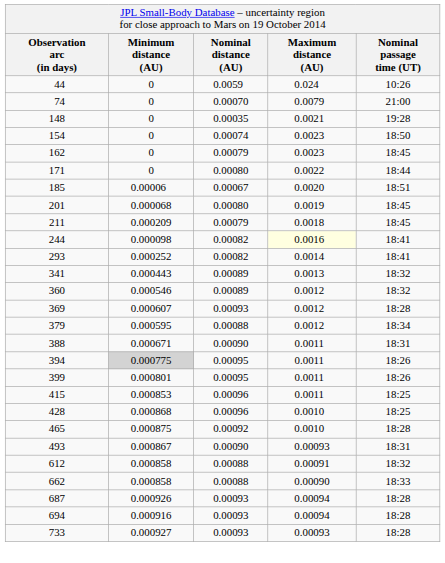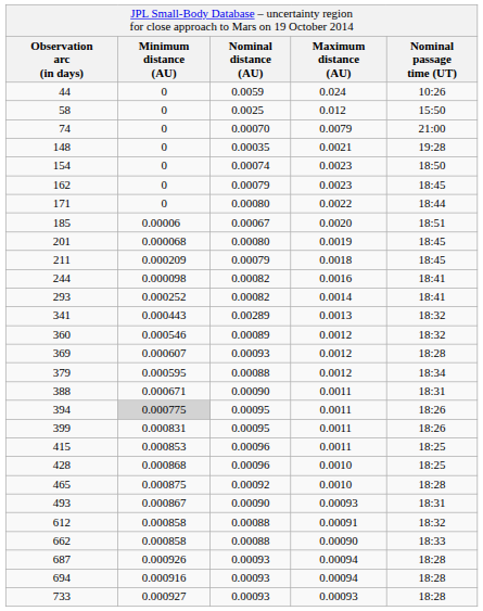 <table class="wikitable sortable collapsible collapsed" style="text-align:center; margin:0.2em auto; min-width:40em;">
 <tr>
 <th colspan=5 style="font-weight:normal"><a href='#'>JPL Small-Body Database</a> – uncertainty region<br>for close approach to Mars on 19 October 2014</th>
 </tr>
 <tr>
 <th>Observation<br>arc<br>(in days)</th>
 <th>Minimum<br>distance<br>(AU)</th>
 <th>Nominal<br>distance<br>(AU)</th>
 <th>Maximum<br>distance<br>(AU)</th>
 <th>Nominal<br>passage<br>time (UT)</th>
 </tr>
 <tr>
 <td>  44</td>
 <td>0</td>
 <td>0.0059  </td>
 <td>0.024    </td>
 <td>10:26</td>
+</tr>
+<tr>
+<td>  58</td>
+<td>0</td>
+<td>0.0025  </td>
+<td>0.012    </td>
+<td>15:50</td>
 </tr>
 <tr>
 <td>  74</td>
 <td>0</td>
 <td>0.00070</td>
 <td>0.0079  </td>
 <td>21:00</td>
 </tr>
 <tr>
 <td>148</td>
 <td>0</td>
 <td>0.00035</td>
 <td>0.0021  </td>
 <td>19:28</td>
 </tr>
 <tr>
 <td>154</td>
 <td>0</td>
 <td>0.00074</td>
 <td>0.0023  </td>
 <td>18:50</td>
 </tr>
 <tr>
 <td>162</td>
 <td>0</td>
 <td>0.00079</td>
 <td>0.0023  </td>
 <td>18:45</td>
 </tr>
 <tr>
 <td>171</td>
 <td>0</td>
 <td>0.00080</td>
 <td>0.0022  </td>
 <td>18:44</td>
 </tr>
 <tr>
 <td>185</td>
 <td>0.00006  </td>
 <td>0.00067</td>
 <td>0.0020  </td>
 <td>18:51</td>
 </tr>
 <tr>
 <td>201</td>
 <td>0.000068</td>
 <td>0.00080</td>
 <td>0.0019  </td>
 <td>18:45</td>
 </tr>
 <tr>
 <td>211</td>
 <td>0.000209</td>
 <td>0.00079</td>
 <td>0.0018  </td>
 <td>18:45</td>
 </tr>
 <tr>
 <td>244</td>
 <td>0.000098</td>
 <td>0.00082</td>
-<td style="background: lightyellow;">0.0016  </td>
+<td>0.0016  </td>
 <td>18:41</td>
 </tr>
 <tr>
 <td>293</td>
 <td>0.000252</td>
 <td>0.00082</td>
 <td>0.0014  </td>
 <td>18:41</td>
 </tr>
 <tr>
 <td>341</td>
 <td>0.000443</td>
-<td>0.00089</td>
+<td>0.00289</td>
 <td>0.0013  </td>
 <td>18:32</td>
 </tr>
 <tr>
 <td>360</td>
 <td>0.000546</td>
 <td>0.00089</td>
 <td>0.0012  </td>
 <td>18:32</td>
 </tr>
 <tr>
 <td>369</td>
 <td>0.000607</td>
 <td>0.00093</td>
 <td>0.0012  </td>
 <td>18:28</td>
 </tr>
 <tr>
 <td>379</td>
 <td>0.000595</td>
 <td>0.00088</td>
 <td>0.0012  </td>
 <td>18:34</td>
 </tr>
 <tr>
 <td>388</td>
 <td>0.000671</td>
 <td>0.00090</td>
 <td>0.0011  </td>
 <td>18:31</td>
 </tr>
 <tr>
 <td>394</td>
 <td style="background: lightgrey;">0.000775</td>
 <td>0.00095</td>
 <td>0.0011  </td>
 <td>18:26</td>
 </tr>
 <tr>
 <td>399</td>
-<td>0.000801</td>
+<td>0.000831</td>
 <td>0.00095</td>
 <td>0.0011  </td>
 <td>18:26</td>
 </tr>
 <tr>
 <td>415</td>
 <td>0.000853</td>
 <td>0.00096</td>
 <td>0.0011  </td>
 <td>18:25</td>
 </tr>
 <tr>
 <td>428</td>
 <td>0.000868</td>
 <td>0.00096</td>
 <td>0.0010  </td>
 <td>18:25</td>
 </tr>
 <tr>
 <td>465</td>
 <td>0.000875</td>
 <td>0.00092</td>
 <td>0.0010  </td>
 <td>18:28</td>
 </tr>
 <tr>
 <td>493</td>
 <td>0.000867</td>
 <td>0.00090</td>
 <td>0.00093</td>
 <td>18:31</td>
 </tr>
 <tr>
 <td>612</td>
 <td>0.000858</td>
 <td>0.00088</td>
 <td>0.00091</td>
 <td>18:32</td>
 </tr>
 <tr>
 <td>662</td>
 <td>0.000858</td>
 <td>0.00088</td>
 <td>0.00090</td>
 <td>18:33</td>
 </tr>
 <tr>
 <td>687</td>
 <td>0.000926</td>
 <td>0.00093</td>
 <td>0.00094</td>
 <td>18:28</td>
 </tr>
 <tr>
 <td>694</td>
 <td>0.000916</td>
 <td>0.00093</td>
 <td>0.00094</td>
 <td>18:28</td>
 </tr>
 <tr>
 <td>733</td>
 <td>0.000927</td>
 <td>0.00093</td>
 <td>0.00093</td>
 <td>18:28</td>
 </tr>
 </table>
